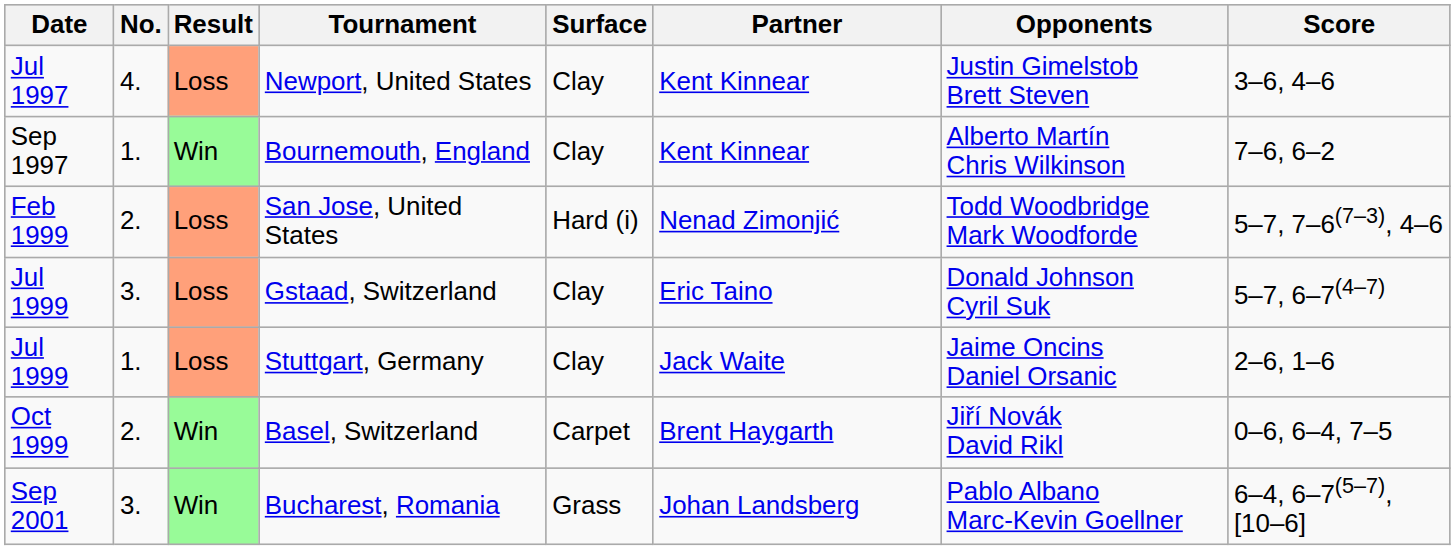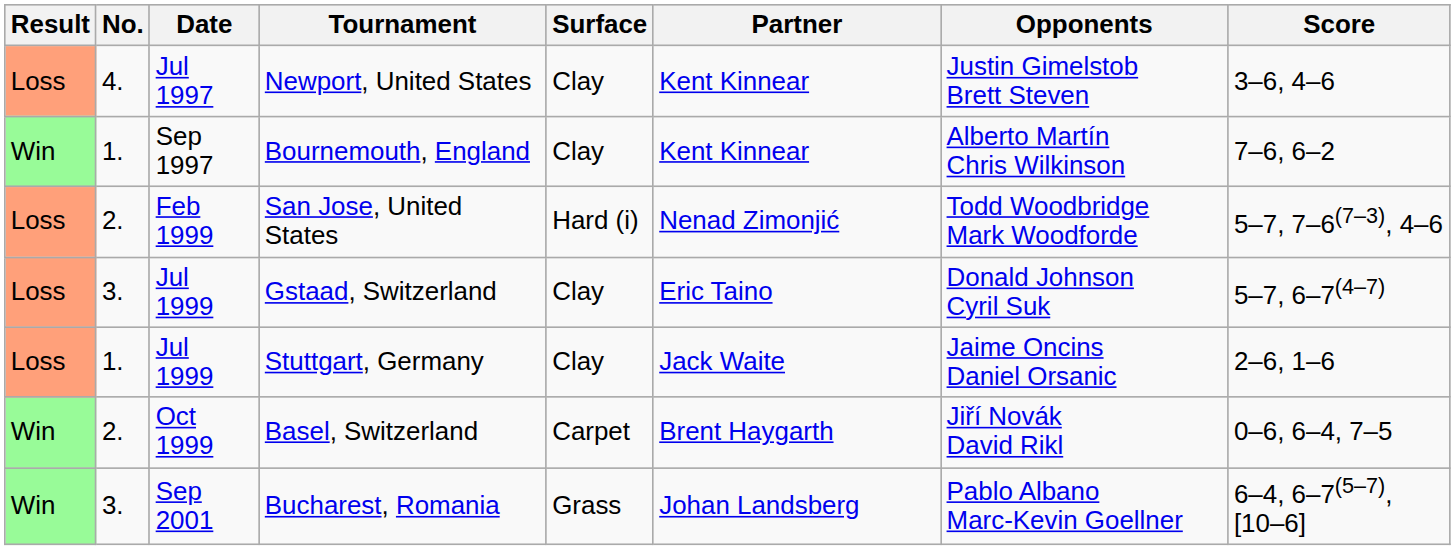 <table class="sortable wikitable">
 <tr>
+<th style="width:40px">Result</th>
+<th style="width:20px" class="unsortable">No.</th>
 <th style="width:60px">Date</th>
-<th style="width:20px" class="unsortable">No.</th>
-<th style="width:40px">Result</th>
 <th style="width:170px">Tournament</th>
 <th style="width:50px">Surface</th>
 <th style="width:170px">Partner</th>
 <th style="width:170px">Opponents</th>
 <th style="width:130px" class="unsortable">Score</th>
 </tr>
 <tr>
+<td style="background:#ffa07a;">Loss</td>
+<td>4.</td>
 <td><a href='#'>Jul 1997</a></td>
-<td>4.</td>
-<td style="background:#ffa07a;">Loss</td>
 <td><a href='#'>Newport</a>, United States</td>
 <td>Clay</td>
 <td> <a href='#'>Kent Kinnear</a></td>
 <td> <a href='#'>Justin Gimelstob</a><br> <a href='#'>Brett Steven</a></td>
 <td>3–6, 4–6</td>
 </tr>
 <tr>
+<td style="background:#98fb98;">Win</td>
+<td>1.</td>
 <td>Sep 1997</td>
-<td>1.</td>
-<td style="background:#98fb98;">Win</td>
 <td><a href='#'>Bournemouth</a>, <a href='#'>England</a></td>
 <td>Clay</td>
 <td> <a href='#'>Kent Kinnear</a></td>
 <td> <a href='#'>Alberto Martín</a><br> <a href='#'>Chris Wilkinson</a></td>
 <td>7–6, 6–2</td>
 </tr>
 <tr>
+<td style="background:#ffa07a;">Loss</td>
+<td>2.</td>
 <td><a href='#'>Feb 1999</a></td>
-<td>2.</td>
-<td style="background:#ffa07a;">Loss</td>
 <td><a href='#'>San Jose</a>, United States</td>
 <td>Hard (i)</td>
 <td> <a href='#'>Nenad Zimonjić</a></td>
 <td> <a href='#'>Todd Woodbridge</a><br> <a href='#'>Mark Woodforde</a></td>
 <td>5–7, 7–6<sup>(7–3)</sup>, 4–6</td>
 </tr>
 <tr>
+<td style="background:#ffa07a;">Loss</td>
+<td>3.</td>
 <td><a href='#'>Jul 1999</a></td>
-<td>3.</td>
-<td style="background:#ffa07a;">Loss</td>
 <td><a href='#'>Gstaad</a>, Switzerland</td>
 <td>Clay</td>
 <td> <a href='#'>Eric Taino</a></td>
 <td> <a href='#'>Donald Johnson</a><br> <a href='#'>Cyril Suk</a></td>
 <td>5–7, 6–7<sup>(4–7)</sup></td>
 </tr>
 <tr>
+<td style="background:#ffa07a;">Loss</td>
+<td>1.</td>
 <td><a href='#'>Jul 1999</a></td>
-<td>1.</td>
-<td style="background:#ffa07a;">Loss</td>
 <td><a href='#'>Stuttgart</a>, Germany</td>
 <td>Clay</td>
 <td> <a href='#'>Jack Waite</a></td>
 <td> <a href='#'>Jaime Oncins</a><br> <a href='#'>Daniel Orsanic</a></td>
 <td>2–6, 1–6</td>
 </tr>
 <tr>
+<td style="background:#98fb98;">Win</td>
+<td>2.</td>
 <td><a href='#'>Oct 1999</a></td>
-<td>2.</td>
-<td style="background:#98fb98;">Win</td>
 <td><a href='#'>Basel</a>, Switzerland</td>
 <td>Carpet</td>
 <td> <a href='#'>Brent Haygarth</a></td>
 <td> <a href='#'>Jiří Novák</a><br> <a href='#'>David Rikl</a></td>
 <td>0–6, 6–4, 7–5</td>
 </tr>
 <tr>
+<td style="background:#98fb98;">Win</td>
+<td>3.</td>
 <td><a href='#'>Sep 2001</a></td>
-<td>3.</td>
-<td style="background:#98fb98;">Win</td>
 <td><a href='#'>Bucharest</a>, <a href='#'>Romania</a></td>
 <td>Grass</td>
 <td> <a href='#'>Johan Landsberg</a></td>
 <td> <a href='#'>Pablo Albano</a><br> <a href='#'>Marc-Kevin Goellner</a></td>
 <td>6–4, 6–7<sup>(5–7)</sup>, [10–6]</td>
 </tr>
 </table>
